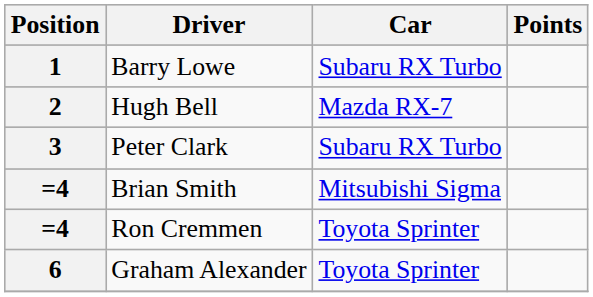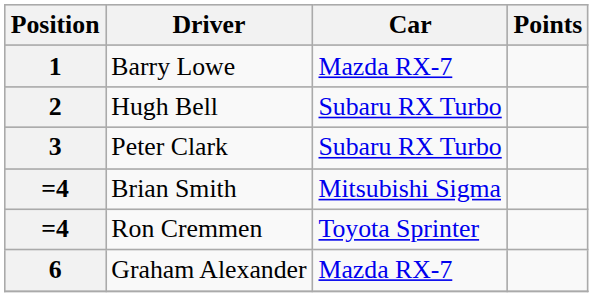 <table class="wikitable" border="1">
 <tr>
 <th>Position</th>
 <th>Driver</th>
 <th>Car</th>
 <th>Points</th>
 </tr>
 <tr>
 <th>1</th>
 <td>Barry Lowe</td>
-<td><a href='#'>Subaru RX Turbo</a></td>
+<td><a href='#'>Mazda RX-7</a></td>
 <td align="center"></td>
 </tr>
 <tr>
 <th>2</th>
 <td>Hugh Bell</td>
-<td><a href='#'>Mazda RX-7</a></td>
+<td><a href='#'>Subaru RX Turbo</a></td>
 <td align="center"></td>
 </tr>
 <tr>
 <th>3</th>
 <td>Peter Clark</td>
 <td><a href='#'>Subaru RX Turbo</a></td>
 <td align="center"></td>
 </tr>
 <tr>
 <th>=4</th>
 <td>Brian Smith</td>
 <td><a href='#'>Mitsubishi Sigma</a></td>
 <td align="center"></td>
 </tr>
 <tr>
 <th>=4</th>
 <td>Ron Cremmen</td>
 <td><a href='#'>Toyota Sprinter</a></td>
 <td align="center"></td>
 </tr>
 <tr>
 <th>6</th>
 <td>Graham Alexander</td>
-<td><a href='#'>Toyota Sprinter</a></td>
+<td><a href='#'>Mazda RX-7</a></td>
 <td align="center"></td>
 </tr>
 <tr>
 </tr>
 </table>
